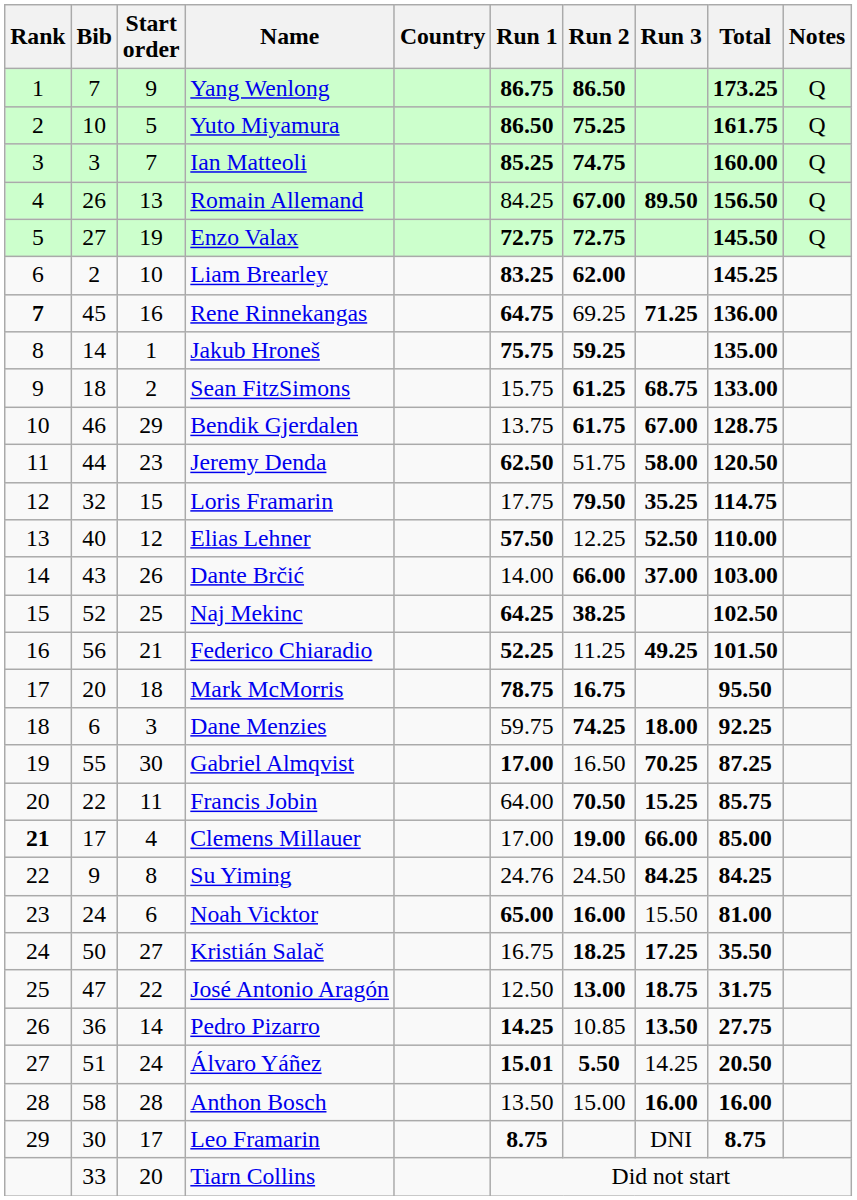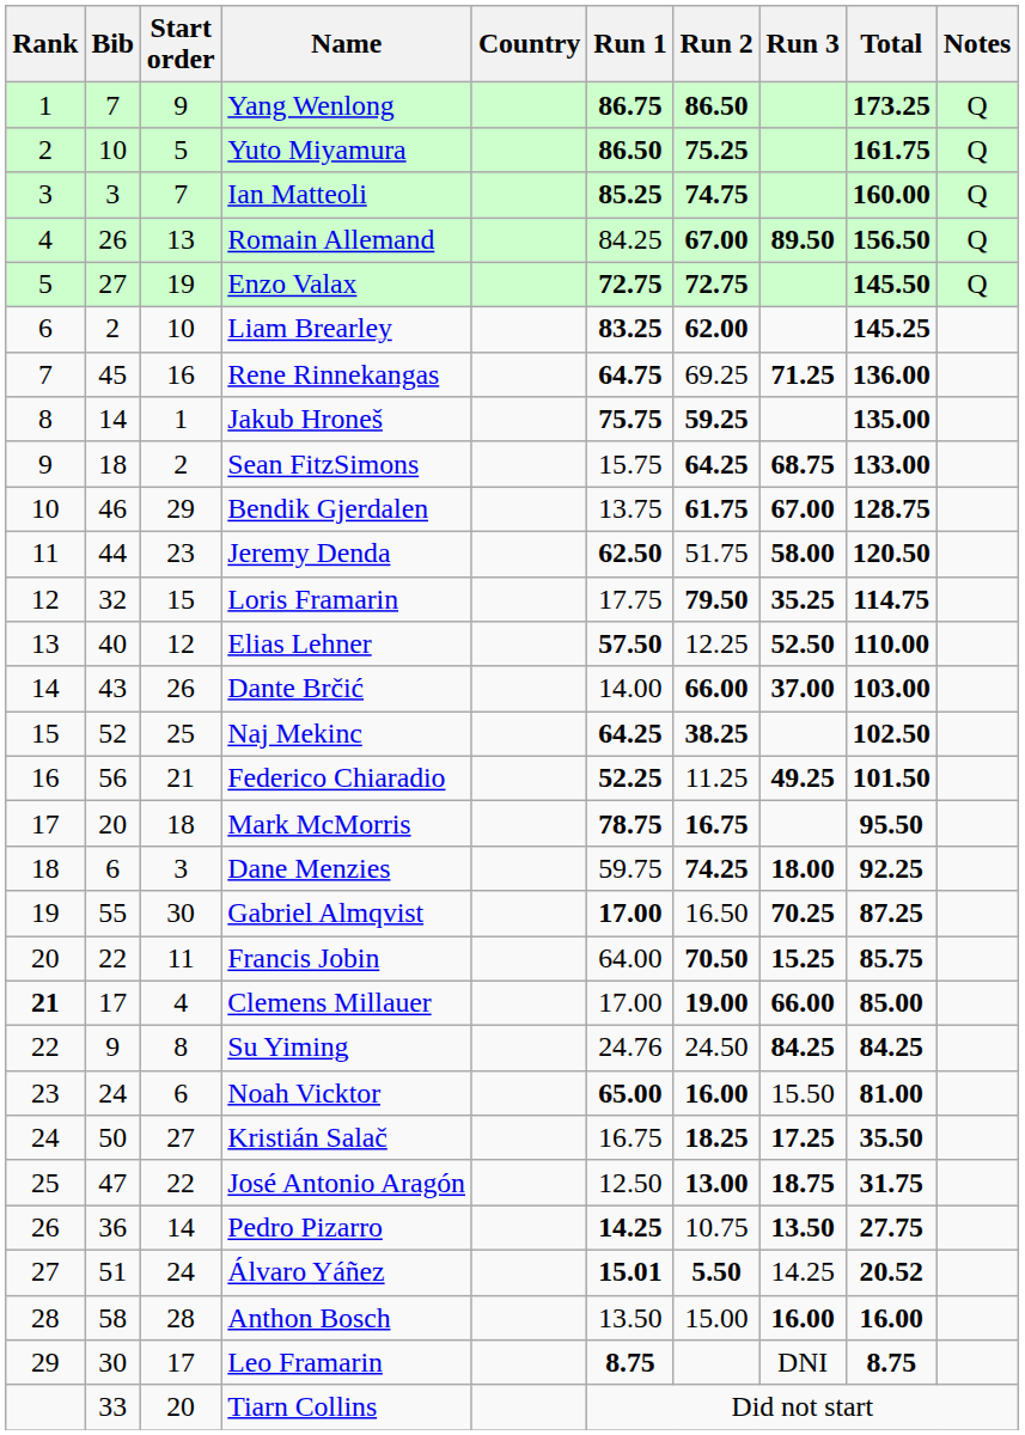 <table class="wikitable sortable" style="text-align:center">
 <tr>
 <th>Rank</th>
 <th>Bib</th>
 <th>Start<br>order</th>
 <th>Name</th>
 <th>Country</th>
 <th>Run 1</th>
 <th>Run 2</th>
 <th>Run 3</th>
 <th>Total</th>
 <th>Notes</th>
 </tr>
 <tr bgcolor=ccffcc>
 <td>1</td>
 <td>7</td>
 <td>9</td>
 <td align=left><a href='#'>Yang Wenlong</a></td>
 <td align=left></td>
 <td><strong>86.75</strong></td>
 <td><strong>86.50</strong></td>
 <td></td>
 <td><strong>173.25</strong></td>
 <td>Q</td>
 </tr>
 <tr bgcolor=ccffcc>
 <td>2</td>
 <td>10</td>
 <td>5</td>
 <td align=left><a href='#'>Yuto Miyamura</a></td>
 <td align=left></td>
 <td><strong>86.50</strong></td>
 <td><strong>75.25</strong></td>
 <td></td>
 <td><strong>161.75</strong></td>
 <td>Q</td>
 </tr>
 <tr bgcolor=ccffcc>
 <td>3</td>
 <td>3</td>
 <td>7</td>
 <td align=left><a href='#'>Ian Matteoli</a></td>
 <td align=left></td>
 <td><strong>85.25</strong></td>
 <td><strong>74.75</strong></td>
 <td></td>
 <td><strong>160.00</strong></td>
 <td>Q</td>
 </tr>
 <tr bgcolor=ccffcc>
 <td>4</td>
 <td>26</td>
 <td>13</td>
 <td align=left><a href='#'>Romain Allemand</a></td>
 <td align=left></td>
 <td>84.25</td>
 <td><strong>67.00</strong></td>
 <td><strong>89.50</strong></td>
 <td><strong>156.50</strong></td>
 <td>Q</td>
 </tr>
 <tr bgcolor=ccffcc>
 <td>5</td>
 <td>27</td>
 <td>19</td>
 <td align=left><a href='#'>Enzo Valax</a></td>
 <td align=left></td>
 <td><strong>72.75</strong></td>
 <td><strong>72.75</strong></td>
 <td></td>
 <td><strong>145.50</strong></td>
 <td>Q</td>
 </tr>
 <tr>
 <td>6</td>
 <td>2</td>
 <td>10</td>
 <td align=left><a href='#'>Liam Brearley</a></td>
 <td align=left></td>
 <td><strong>83.25</strong></td>
 <td><strong>62.00</strong></td>
 <td></td>
 <td><strong>145.25</strong></td>
 <td></td>
 </tr>
 <tr>
-<td><strong>7</strong></td>
+<td>7</td>
 <td>45</td>
 <td>16</td>
 <td align=left><a href='#'>Rene Rinnekangas</a></td>
 <td align=left></td>
 <td><strong>64.75</strong></td>
 <td>69.25</td>
 <td><strong>71.25</strong></td>
 <td><strong>136.00</strong></td>
 <td></td>
 </tr>
 <tr>
 <td>8</td>
 <td>14</td>
 <td>1</td>
 <td align=left><a href='#'>Jakub Hroneš</a></td>
 <td align=left></td>
 <td><strong>75.75</strong></td>
 <td><strong>59.25</strong></td>
 <td></td>
 <td><strong>135.00</strong></td>
 <td></td>
 </tr>
 <tr>
 <td>9</td>
 <td>18</td>
 <td>2</td>
 <td align=left><a href='#'>Sean FitzSimons</a></td>
 <td align=left></td>
 <td>15.75</td>
-<td><strong>61.25</strong></td>
+<td><strong>64.25</strong></td>
 <td><strong>68.75</strong></td>
 <td><strong>133.00</strong></td>
 <td></td>
 </tr>
 <tr>
 <td>10</td>
 <td>46</td>
 <td>29</td>
 <td align=left><a href='#'>Bendik Gjerdalen</a></td>
 <td align=left></td>
 <td>13.75</td>
 <td><strong>61.75</strong></td>
 <td><strong>67.00</strong></td>
 <td><strong>128.75</strong></td>
 <td></td>
 </tr>
 <tr>
 <td>11</td>
 <td>44</td>
 <td>23</td>
 <td align=left><a href='#'>Jeremy Denda</a></td>
 <td align=left></td>
 <td><strong>62.50</strong></td>
 <td>51.75</td>
 <td><strong>58.00</strong></td>
 <td><strong>120.50</strong></td>
 <td></td>
 </tr>
 <tr>
 <td>12</td>
 <td>32</td>
 <td>15</td>
 <td align=left><a href='#'>Loris Framarin</a></td>
 <td align=left></td>
 <td>17.75</td>
 <td><strong>79.50</strong></td>
 <td><strong>35.25</strong></td>
 <td><strong>114.75</strong></td>
 <td></td>
 </tr>
 <tr>
 <td>13</td>
 <td>40</td>
 <td>12</td>
 <td align=left><a href='#'>Elias Lehner</a></td>
 <td align=left></td>
 <td><strong>57.50</strong></td>
 <td>12.25</td>
 <td><strong>52.50</strong></td>
 <td><strong>110.00</strong></td>
 <td></td>
 </tr>
 <tr>
 <td>14</td>
 <td>43</td>
 <td>26</td>
 <td align=left><a href='#'>Dante Brčić</a></td>
 <td align=left></td>
 <td>14.00</td>
 <td><strong>66.00</strong></td>
 <td><strong>37.00</strong></td>
 <td><strong>103.00</strong></td>
 <td></td>
 </tr>
 <tr>
 <td>15</td>
 <td>52</td>
 <td>25</td>
 <td align=left><a href='#'>Naj Mekinc</a></td>
 <td align=left></td>
 <td><strong>64.25</strong></td>
 <td><strong>38.25</strong></td>
 <td></td>
 <td><strong>102.50</strong></td>
 <td></td>
 </tr>
 <tr>
 <td>16</td>
 <td>56</td>
 <td>21</td>
 <td align=left><a href='#'>Federico Chiaradio</a></td>
 <td align=left></td>
 <td><strong>52.25</strong></td>
 <td>11.25</td>
 <td><strong>49.25</strong></td>
 <td><strong>101.50</strong></td>
 <td></td>
 </tr>
 <tr>
 <td>17</td>
 <td>20</td>
 <td>18</td>
 <td align=left><a href='#'>Mark McMorris</a></td>
 <td align=left></td>
 <td><strong>78.75</strong></td>
 <td><strong>16.75</strong></td>
 <td></td>
 <td><strong>95.50</strong></td>
 <td></td>
 </tr>
 <tr>
 <td>18</td>
 <td>6</td>
 <td>3</td>
 <td align=left><a href='#'>Dane Menzies</a></td>
 <td align=left></td>
 <td>59.75</td>
 <td><strong>74.25</strong></td>
 <td><strong>18.00</strong></td>
 <td><strong>92.25</strong></td>
 <td></td>
 </tr>
 <tr>
 <td>19</td>
 <td>55</td>
 <td>30</td>
 <td align=left><a href='#'>Gabriel Almqvist</a></td>
 <td align=left></td>
 <td><strong>17.00</strong></td>
 <td>16.50</td>
 <td><strong>70.25</strong></td>
 <td><strong>87.25</strong></td>
 <td></td>
 </tr>
 <tr>
 <td>20</td>
 <td>22</td>
 <td>11</td>
 <td align=left><a href='#'>Francis Jobin</a></td>
 <td align=left></td>
 <td>64.00</td>
 <td><strong>70.50</strong></td>
 <td><strong>15.25</strong></td>
 <td><strong>85.75</strong></td>
 <td></td>
 </tr>
 <tr>
 <td><strong>21</strong></td>
 <td>17</td>
 <td>4</td>
 <td align=left><a href='#'>Clemens Millauer</a></td>
 <td align=left></td>
 <td>17.00</td>
 <td><strong>19.00</strong></td>
 <td><strong>66.00</strong></td>
 <td><strong>85.00</strong></td>
 <td></td>
 </tr>
 <tr>
 <td>22</td>
 <td>9</td>
 <td>8</td>
 <td align=left><a href='#'>Su Yiming</a></td>
 <td align=left></td>
 <td>24.76</td>
 <td>24.50</td>
 <td><strong>84.25</strong></td>
 <td><strong>84.25</strong></td>
 <td></td>
 </tr>
 <tr>
 <td>23</td>
 <td>24</td>
 <td>6</td>
 <td align=left><a href='#'>Noah Vicktor</a></td>
 <td align=left></td>
 <td><strong>65.00</strong></td>
 <td><strong>16.00</strong></td>
 <td>15.50</td>
 <td><strong>81.00</strong></td>
 <td></td>
 </tr>
 <tr>
 <td>24</td>
 <td>50</td>
 <td>27</td>
 <td align=left><a href='#'>Kristián Salač</a></td>
 <td align=left></td>
 <td>16.75</td>
 <td><strong>18.25</strong></td>
 <td><strong>17.25</strong></td>
 <td><strong>35.50</strong></td>
 <td></td>
 </tr>
 <tr>
 <td>25</td>
 <td>47</td>
 <td>22</td>
 <td align=left><a href='#'>José Antonio Aragón</a></td>
 <td align=left></td>
 <td>12.50</td>
 <td><strong>13.00</strong></td>
 <td><strong>18.75</strong></td>
 <td><strong>31.75</strong></td>
 <td></td>
 </tr>
 <tr>
 <td>26</td>
 <td>36</td>
 <td>14</td>
 <td align=left><a href='#'>Pedro Pizarro</a></td>
 <td align=left></td>
 <td><strong>14.25</strong></td>
-<td>10.85</td>
+<td>10.75</td>
 <td><strong>13.50</strong></td>
 <td><strong>27.75</strong></td>
 <td></td>
 </tr>
 <tr>
 <td>27</td>
 <td>51</td>
 <td>24</td>
 <td align=left><a href='#'>Álvaro Yáñez</a></td>
 <td align=left></td>
 <td><strong>15.01</strong></td>
 <td><strong>5.50</strong></td>
 <td>14.25</td>
-<td><strong>20.50</strong></td>
+<td><strong>20.52</strong></td>
 <td></td>
 </tr>
 <tr>
 <td>28</td>
 <td>58</td>
 <td>28</td>
 <td align=left><a href='#'>Anthon Bosch</a></td>
 <td align=left></td>
 <td>13.50</td>
 <td>15.00</td>
 <td><strong>16.00</strong></td>
 <td><strong>16.00</strong></td>
 <td></td>
 </tr>
 <tr>
 <td>29</td>
 <td>30</td>
 <td>17</td>
 <td align=left><a href='#'>Leo Framarin</a></td>
 <td align=left></td>
 <td><strong>8.75</strong></td>
 <td></td>
 <td>DNI</td>
 <td><strong>8.75</strong></td>
 <td></td>
 </tr>
 <tr>
 <td></td>
 <td>33</td>
 <td>20</td>
 <td align=left><a href='#'>Tiarn Collins</a></td>
 <td align=left></td>
 <td colspan=5>Did not start</td>
 </tr>
 </table>
